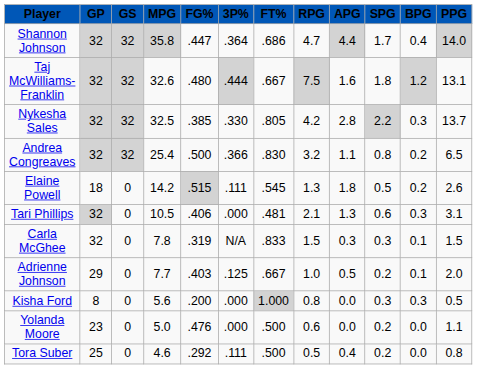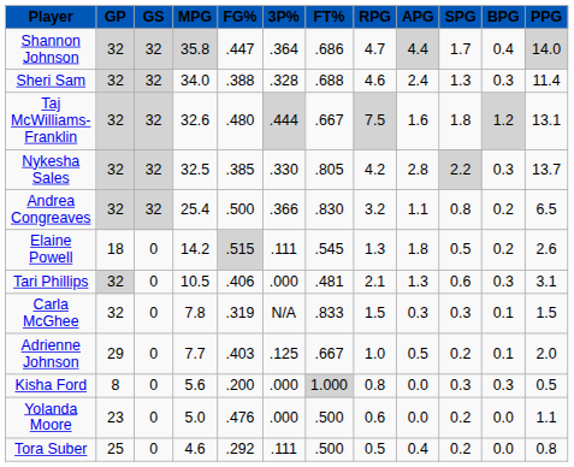 <table class="wikitable sortable" style="text-align:center;">
 <tr>
 <th style="background: #0057B7" width="6%"><span>Player</span></th>
 <th style="background: #0057B7" width="6%"><span>GP</span></th>
 <th style="background: #0057B7" width="6%"><span>GS</span></th>
 <th style="background: #0057B7" width="6%"><span>MPG</span></th>
 <th style="background: #0057B7" width="6%"><span>FG%</span></th>
 <th style="background: #0057B7" width="6%"><span>3P%</span></th>
 <th style="background: #0057B7" width="6%"><span>FT%</span></th>
 <th style="background: #0057B7" width="6%"><span>RPG</span></th>
 <th style="background: #0057B7" width="5%"><span>APG</span></th>
 <th style="background: #0057B7" width="6%"><span>SPG</span></th>
 <th style="background: #0057B7" width="6%"><span>BPG</span></th>
 <th style="background: #0057B7" width="6%"><span>PPG</span></th>
 </tr>
 <tr>
 <td><a href='#'>Shannon Johnson</a></td>
 <td style="background:#D3D3D3;">32</td>
 <td style="background:#D3D3D3;">32</td>
 <td style="background:#D3D3D3;">35.8</td>
 <td>.447</td>
 <td>.364</td>
 <td>.686</td>
 <td>4.7</td>
 <td style="background:#D3D3D3;">4.4</td>
 <td>1.7</td>
 <td>0.4</td>
 <td style="background:#D3D3D3;">14.0</td>
+</tr>
+<tr>
+<td><a href='#'>Sheri Sam</a></td>
+<td style="background:#D3D3D3;">32</td>
+<td style="background:#D3D3D3;">32</td>
+<td>34.0</td>
+<td>.388</td>
+<td>.328</td>
+<td>.688</td>
+<td>4.6</td>
+<td>2.4</td>
+<td>1.3</td>
+<td>0.3</td>
+<td>11.4</td>
 </tr>
 <tr>
 <td><a href='#'>Taj McWilliams-Franklin</a></td>
 <td style="background:#D3D3D3;">32</td>
 <td style="background:#D3D3D3;">32</td>
 <td>32.6</td>
 <td>.480</td>
 <td style="background:#D3D3D3;">.444</td>
 <td>.667</td>
 <td style="background:#D3D3D3;">7.5</td>
 <td>1.6</td>
 <td>1.8</td>
 <td style="background:#D3D3D3;">1.2</td>
 <td>13.1</td>
 </tr>
 <tr>
 <td><a href='#'>Nykesha Sales</a></td>
 <td style="background:#D3D3D3;">32</td>
 <td style="background:#D3D3D3;">32</td>
 <td>32.5</td>
 <td>.385</td>
 <td>.330</td>
 <td>.805</td>
 <td>4.2</td>
 <td>2.8</td>
 <td style="background:#D3D3D3;">2.2</td>
 <td>0.3</td>
 <td>13.7</td>
 </tr>
 <tr>
 <td><a href='#'>Andrea Congreaves</a></td>
 <td style="background:#D3D3D3;">32</td>
 <td style="background:#D3D3D3;">32</td>
 <td>25.4</td>
 <td>.500</td>
 <td>.366</td>
 <td>.830</td>
 <td>3.2</td>
 <td>1.1</td>
 <td>0.8</td>
 <td>0.2</td>
 <td>6.5</td>
 </tr>
 <tr>
 <td><a href='#'>Elaine Powell</a></td>
 <td>18</td>
 <td>0</td>
 <td>14.2</td>
 <td style="background:#D3D3D3;">.515</td>
 <td>.111</td>
 <td>.545</td>
 <td>1.3</td>
 <td>1.8</td>
 <td>0.5</td>
 <td>0.2</td>
 <td>2.6</td>
 </tr>
 <tr>
 <td><a href='#'>Tari Phillips</a></td>
 <td style="background:#D3D3D3;">32</td>
 <td>0</td>
 <td>10.5</td>
 <td>.406</td>
 <td>.000</td>
 <td>.481</td>
 <td>2.1</td>
 <td>1.3</td>
 <td>0.6</td>
 <td>0.3</td>
 <td>3.1</td>
 </tr>
 <tr>
 <td><a href='#'>Carla McGhee</a></td>
 <td>32</td>
 <td>0</td>
 <td>7.8</td>
 <td>.319</td>
 <td>N/A</td>
 <td>.833</td>
 <td>1.5</td>
 <td>0.3</td>
 <td>0.3</td>
 <td>0.1</td>
 <td>1.5</td>
 </tr>
 <tr>
 <td><a href='#'>Adrienne Johnson</a></td>
 <td>29</td>
 <td>0</td>
 <td>7.7</td>
 <td>.403</td>
 <td>.125</td>
 <td>.667</td>
 <td>1.0</td>
 <td>0.5</td>
 <td>0.2</td>
 <td>0.1</td>
 <td>2.0</td>
 </tr>
 <tr>
 <td><a href='#'>Kisha Ford</a></td>
 <td>8</td>
 <td>0</td>
 <td>5.6</td>
 <td>.200</td>
 <td>.000</td>
 <td style="background:#D3D3D3;">1.000</td>
 <td>0.8</td>
 <td>0.0</td>
 <td>0.3</td>
 <td>0.3</td>
 <td>0.5</td>
 </tr>
 <tr>
 <td><a href='#'>Yolanda Moore</a></td>
 <td>23</td>
 <td>0</td>
 <td>5.0</td>
 <td>.476</td>
 <td>.000</td>
 <td>.500</td>
 <td>0.6</td>
 <td>0.0</td>
 <td>0.2</td>
 <td>0.0</td>
 <td>1.1</td>
 </tr>
 <tr>
 <td><a href='#'>Tora Suber</a></td>
 <td>25</td>
 <td>0</td>
 <td>4.6</td>
 <td>.292</td>
 <td>.111</td>
 <td>.500</td>
 <td>0.5</td>
 <td>0.4</td>
 <td>0.2</td>
 <td>0.0</td>
 <td>0.8</td>
 </tr>
 </table>
